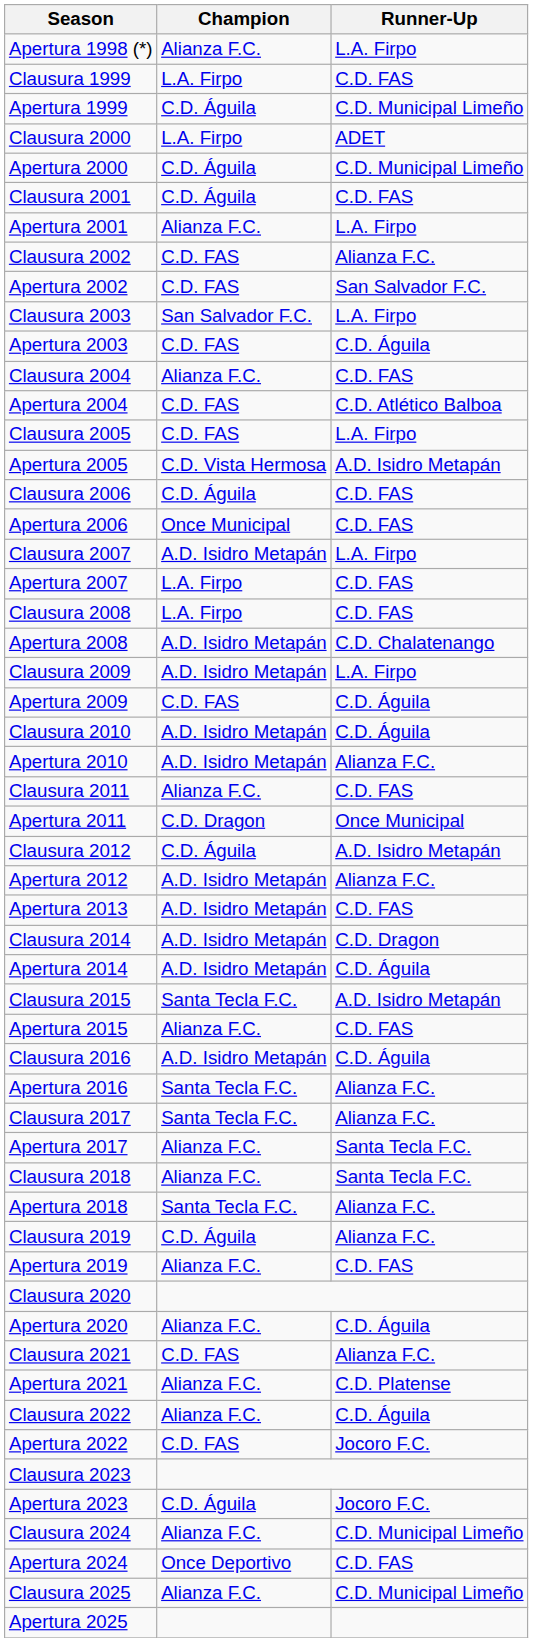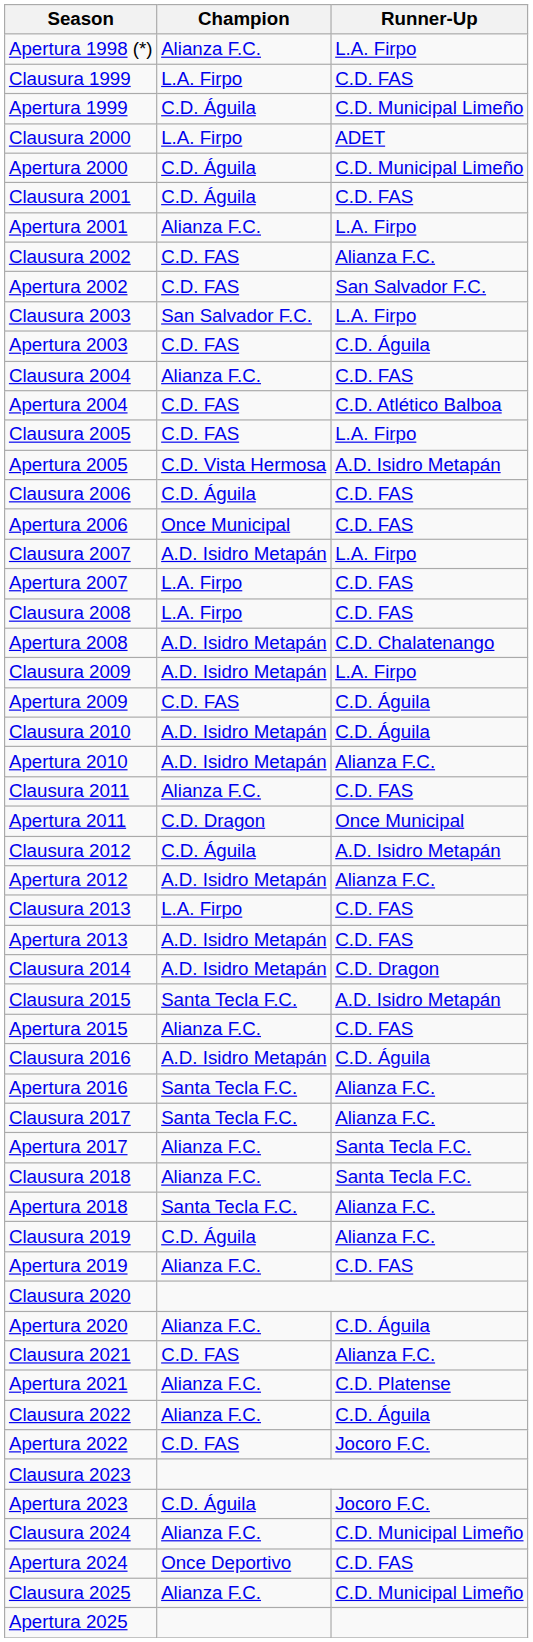 <table class="wikitable">
 <tr>
 <th>Season</th>
 <th>Champion</th>
 <th>Runner-Up</th>
 </tr>
 <tr>
 <td><a href='#'>Apertura 1998</a> (*)</td>
 <td><a href='#'>Alianza F.C.</a></td>
 <td><a href='#'>L.A. Firpo</a></td>
 </tr>
 <tr>
 <td><a href='#'>Clausura 1999</a></td>
 <td><a href='#'>L.A. Firpo</a></td>
 <td><a href='#'>C.D. FAS</a></td>
 </tr>
 <tr>
 <td><a href='#'>Apertura 1999</a></td>
 <td><a href='#'>C.D. Águila</a></td>
 <td><a href='#'>C.D. Municipal Limeño</a></td>
 </tr>
 <tr>
 <td><a href='#'>Clausura 2000</a></td>
 <td><a href='#'>L.A. Firpo</a></td>
 <td><a href='#'>ADET</a></td>
 </tr>
 <tr>
 <td><a href='#'>Apertura 2000</a></td>
 <td><a href='#'>C.D. Águila</a></td>
 <td><a href='#'>C.D. Municipal Limeño</a></td>
 </tr>
 <tr>
 <td><a href='#'>Clausura 2001</a></td>
 <td><a href='#'>C.D. Águila</a></td>
 <td><a href='#'>C.D. FAS</a></td>
 </tr>
 <tr>
 <td><a href='#'>Apertura 2001</a></td>
 <td><a href='#'>Alianza F.C.</a></td>
 <td><a href='#'>L.A. Firpo</a></td>
 </tr>
 <tr>
 <td><a href='#'>Clausura 2002</a></td>
 <td><a href='#'>C.D. FAS</a></td>
 <td><a href='#'>Alianza F.C.</a></td>
 </tr>
 <tr>
 <td><a href='#'>Apertura 2002</a></td>
 <td><a href='#'>C.D. FAS</a></td>
 <td><a href='#'>San Salvador F.C.</a></td>
 </tr>
 <tr>
 <td><a href='#'>Clausura 2003</a></td>
 <td><a href='#'>San Salvador F.C.</a></td>
 <td><a href='#'>L.A. Firpo</a></td>
 </tr>
 <tr>
 <td><a href='#'>Apertura 2003</a></td>
 <td><a href='#'>C.D. FAS</a></td>
 <td><a href='#'>C.D. Águila</a></td>
 </tr>
 <tr>
 <td><a href='#'>Clausura 2004</a></td>
 <td><a href='#'>Alianza F.C.</a></td>
 <td><a href='#'>C.D. FAS</a></td>
 </tr>
 <tr>
 <td><a href='#'>Apertura 2004</a></td>
 <td><a href='#'>C.D. FAS</a></td>
 <td><a href='#'>C.D. Atlético Balboa</a></td>
 </tr>
 <tr>
 <td><a href='#'>Clausura 2005</a></td>
 <td><a href='#'>C.D. FAS</a></td>
 <td><a href='#'>L.A. Firpo</a></td>
 </tr>
 <tr>
 <td><a href='#'>Apertura 2005</a></td>
 <td><a href='#'>C.D. Vista Hermosa</a></td>
 <td><a href='#'>A.D. Isidro Metapán</a></td>
 </tr>
 <tr>
 <td><a href='#'>Clausura 2006</a></td>
 <td><a href='#'>C.D. Águila</a></td>
 <td><a href='#'>C.D. FAS</a></td>
 </tr>
 <tr>
 <td><a href='#'>Apertura 2006</a></td>
 <td><a href='#'>Once Municipal</a></td>
 <td><a href='#'>C.D. FAS</a></td>
 </tr>
 <tr>
 <td><a href='#'>Clausura 2007</a></td>
 <td><a href='#'>A.D. Isidro Metapán</a></td>
 <td><a href='#'>L.A. Firpo</a></td>
 </tr>
 <tr>
 <td><a href='#'>Apertura 2007</a></td>
 <td><a href='#'>L.A. Firpo</a></td>
 <td><a href='#'>C.D. FAS</a></td>
 </tr>
 <tr>
 <td><a href='#'>Clausura 2008</a></td>
 <td><a href='#'>L.A. Firpo</a></td>
 <td><a href='#'>C.D. FAS</a></td>
 </tr>
 <tr>
 <td><a href='#'>Apertura 2008</a></td>
 <td><a href='#'>A.D. Isidro Metapán</a></td>
 <td><a href='#'>C.D. Chalatenango</a></td>
 </tr>
 <tr>
 <td><a href='#'>Clausura 2009</a></td>
 <td><a href='#'>A.D. Isidro Metapán</a></td>
 <td><a href='#'>L.A. Firpo</a></td>
 </tr>
 <tr>
 <td><a href='#'>Apertura 2009</a></td>
 <td><a href='#'>C.D. FAS</a></td>
 <td><a href='#'>C.D. Águila</a></td>
 </tr>
 <tr>
 <td><a href='#'>Clausura 2010</a></td>
 <td><a href='#'>A.D. Isidro Metapán</a></td>
 <td><a href='#'>C.D. Águila</a></td>
 </tr>
 <tr>
 <td><a href='#'>Apertura 2010</a></td>
 <td><a href='#'>A.D. Isidro Metapán</a></td>
 <td><a href='#'>Alianza F.C.</a></td>
 </tr>
 <tr>
 <td><a href='#'>Clausura 2011</a></td>
 <td><a href='#'>Alianza F.C.</a></td>
 <td><a href='#'>C.D. FAS</a></td>
 </tr>
 <tr>
 <td><a href='#'>Apertura 2011</a></td>
 <td><a href='#'>C.D. Dragon</a></td>
 <td><a href='#'>Once Municipal</a></td>
 </tr>
 <tr>
 <td><a href='#'>Clausura 2012</a></td>
 <td><a href='#'>C.D. Águila</a></td>
 <td><a href='#'>A.D. Isidro Metapán</a></td>
 </tr>
 <tr>
 <td><a href='#'>Apertura 2012</a></td>
 <td><a href='#'>A.D. Isidro Metapán</a></td>
 <td><a href='#'>Alianza F.C.</a></td>
 </tr>
 <tr>
+<td><a href='#'>Clausura 2013</a></td>
+<td><a href='#'>L.A. Firpo</a></td>
+<td><a href='#'>C.D. FAS</a></td>
+</tr>
+<tr>
 <td><a href='#'>Apertura 2013</a></td>
 <td><a href='#'>A.D. Isidro Metapán</a></td>
 <td><a href='#'>C.D. FAS</a></td>
 </tr>
 <tr>
 <td><a href='#'>Clausura 2014</a></td>
 <td><a href='#'>A.D. Isidro Metapán</a></td>
 <td><a href='#'>C.D. Dragon</a></td>
-</tr>
-<tr>
-<td><a href='#'>Apertura 2014</a></td>
-<td><a href='#'>A.D. Isidro Metapán</a></td>
-<td><a href='#'>C.D. Águila</a></td>
 </tr>
 <tr>
 <td><a href='#'>Clausura 2015</a></td>
 <td><a href='#'>Santa Tecla F.C.</a></td>
 <td><a href='#'>A.D. Isidro Metapán</a></td>
 </tr>
 <tr>
 <td><a href='#'>Apertura 2015</a></td>
 <td><a href='#'>Alianza F.C.</a></td>
 <td><a href='#'>C.D. FAS</a></td>
 </tr>
 <tr>
 <td><a href='#'>Clausura 2016</a></td>
 <td><a href='#'>A.D. Isidro Metapán</a></td>
 <td><a href='#'>C.D. Águila</a></td>
 </tr>
 <tr>
 <td><a href='#'>Apertura 2016</a></td>
 <td><a href='#'>Santa Tecla F.C.</a></td>
 <td><a href='#'>Alianza F.C.</a></td>
 </tr>
 <tr>
 <td><a href='#'>Clausura 2017</a></td>
 <td><a href='#'>Santa Tecla F.C.</a></td>
 <td><a href='#'>Alianza F.C.</a></td>
 </tr>
 <tr>
 <td><a href='#'>Apertura 2017</a></td>
 <td><a href='#'>Alianza F.C.</a></td>
 <td><a href='#'>Santa Tecla F.C.</a></td>
 </tr>
 <tr>
 <td><a href='#'>Clausura 2018</a></td>
 <td><a href='#'>Alianza F.C.</a></td>
 <td><a href='#'>Santa Tecla F.C.</a></td>
 </tr>
 <tr>
 <td><a href='#'>Apertura 2018</a></td>
 <td><a href='#'>Santa Tecla F.C.</a></td>
 <td><a href='#'>Alianza F.C.</a></td>
 </tr>
 <tr>
 <td><a href='#'>Clausura 2019</a></td>
 <td><a href='#'>C.D. Águila</a></td>
 <td><a href='#'>Alianza F.C.</a></td>
 </tr>
 <tr>
 <td><a href='#'>Apertura 2019</a></td>
 <td><a href='#'>Alianza F.C.</a></td>
 <td><a href='#'>C.D. FAS</a></td>
 </tr>
 <tr>
 <td><a href='#'>Clausura 2020</a></td>
 <td colspan=2></td>
 </tr>
 <tr>
 <td><a href='#'>Apertura 2020</a></td>
 <td><a href='#'>Alianza F.C.</a></td>
 <td><a href='#'>C.D. Águila</a></td>
 </tr>
 <tr>
 <td><a href='#'>Clausura 2021</a></td>
 <td><a href='#'>C.D. FAS</a></td>
 <td><a href='#'>Alianza F.C.</a></td>
 </tr>
 <tr>
 <td><a href='#'>Apertura 2021</a></td>
 <td><a href='#'>Alianza F.C.</a></td>
 <td><a href='#'>C.D. Platense</a></td>
 </tr>
 <tr>
 <td><a href='#'>Clausura 2022</a></td>
 <td><a href='#'>Alianza F.C.</a></td>
 <td><a href='#'>C.D. Águila</a></td>
 </tr>
 <tr>
 <td><a href='#'>Apertura 2022</a></td>
 <td><a href='#'>C.D. FAS</a></td>
 <td><a href='#'>Jocoro F.C.</a></td>
 </tr>
 <tr>
 <td><a href='#'>Clausura 2023</a></td>
 <td colspan=2></td>
 </tr>
 <tr>
 <td><a href='#'>Apertura 2023</a></td>
 <td><a href='#'>C.D. Águila</a></td>
 <td><a href='#'>Jocoro F.C.</a></td>
 </tr>
 <tr>
 <td><a href='#'>Clausura 2024</a></td>
 <td><a href='#'>Alianza F.C.</a></td>
 <td><a href='#'>C.D. Municipal Limeño</a></td>
 </tr>
 <tr>
 <td><a href='#'>Apertura 2024</a></td>
 <td><a href='#'>Once Deportivo</a></td>
 <td><a href='#'>C.D. FAS</a></td>
 </tr>
 <tr>
 <td><a href='#'>Clausura 2025</a></td>
 <td><a href='#'>Alianza F.C.</a></td>
 <td><a href='#'>C.D. Municipal Limeño</a></td>
 </tr>
 <tr>
 <td><a href='#'>Apertura 2025</a></td>
 <td></td>
 <td></td>
 </tr>
 </table>
